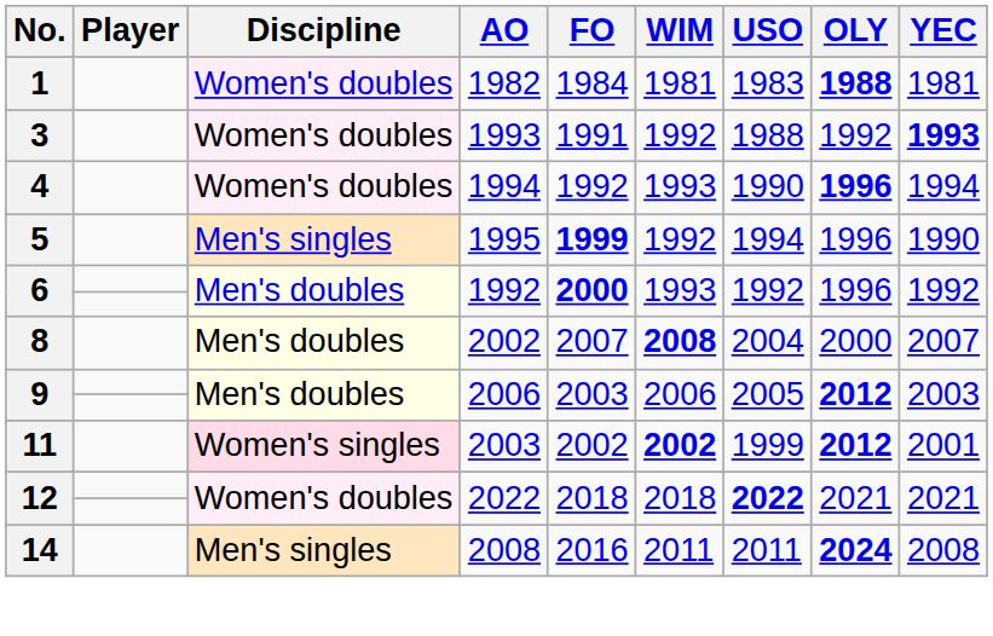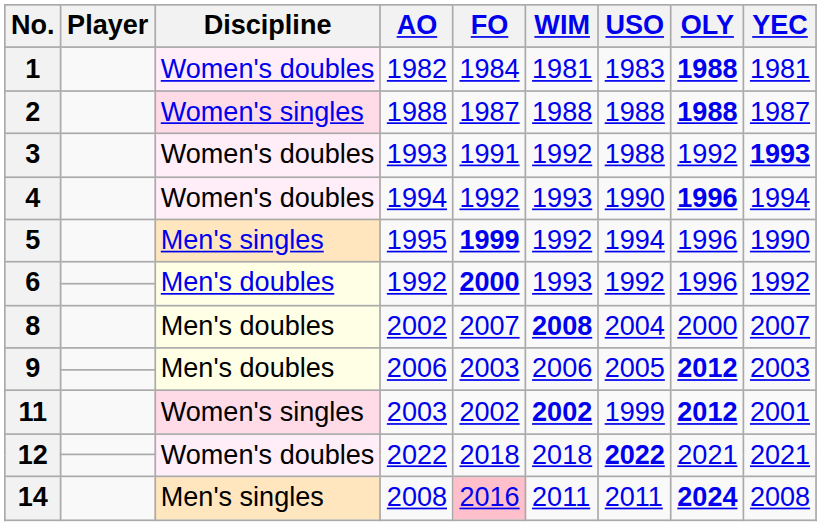 <table class="wikitable sortable mw-datatable sticky-table-col2 sticky-table-row1 sort-under-center">
 <tr>
 <th scope=col>No.</th>
 <th scope=col>Player</th>
 <th scope=col>Discipline</th>
 <th scope=col class=unsortable><a href='#'>AO</a></th>
 <th scope=col class=unsortable><a href='#'>FO</a></th>
 <th scope=col class=unsortable><a href='#'>WIM</a></th>
 <th scope=col class=unsortable><a href='#'>USO</a></th>
 <th scope=col class=unsortable><a href='#'>OLY</a></th>
 <th scope=col class=unsortable><a href='#'>YEC</a></th>
 </tr>
 <tr>
 <th scope="row">1</th>
 <td></td>
 <td style="background:#ffedf7" data-sort-value="4"><a href='#'>Women's doubles</a></td>
 <td><a href='#'>1982</a></td>
 <td><a href='#'>1984</a></td>
 <td><a href='#'>1981</a></td>
 <td><a href='#'>1983</a></td>
 <td><strong><a href='#'>1988</a></strong></td>
 <td><a href='#'>1981</a></td>
+</tr>
+<tr>
+<th scope="row">2</th>
+<td></td>
+<td style="background:#ffdbe8" data-sort-value="2"><a href='#'>Women's singles</a></td>
+<td><a href='#'>1988</a></td>
+<td><a href='#'>1987</a></td>
+<td><a href='#'>1988</a></td>
+<td><a href='#'>1988</a></td>
+<td><strong><a href='#'>1988</a></strong></td>
+<td><a href='#'>1987</a></td>
 </tr>
 <tr>
 <th scope="row">3</th>
 <td></td>
 <td style="background:#ffedf7" data-sort-value="4">Women's doubles</td>
 <td><a href='#'>1993</a></td>
 <td><a href='#'>1991</a></td>
 <td><a href='#'>1992</a></td>
 <td><a href='#'>1988</a></td>
 <td><a href='#'>1992</a></td>
 <td><strong><a href='#'>1993</a></strong></td>
 </tr>
 <tr>
 <th scope="row">4</th>
 <td></td>
 <td style="background:#ffedf7" data-sort-value="4">Women's doubles</td>
 <td><a href='#'>1994</a></td>
 <td><a href='#'>1992</a></td>
 <td><a href='#'>1993</a></td>
 <td><a href='#'>1990</a></td>
 <td><strong><a href='#'>1996</a></strong></td>
 <td><a href='#'>1994</a></td>
 </tr>
 <tr>
 <th scope="row">5</th>
 <td></td>
 <td style="background:#ffe6bf" data-sort-value="1"><a href='#'>Men's singles</a></td>
 <td><a href='#'>1995</a></td>
 <td><strong><a href='#'>1999</a></strong></td>
 <td><a href='#'>1992</a></td>
 <td><a href='#'>1994</a></td>
 <td><a href='#'>1996</a></td>
 <td><a href='#'>1990</a></td>
 </tr>
 <tr>
 <th scope="row" rowspan="2">6</th>
 <td></td>
 <td style="background:#ffffe6" data-sort-value="3" rowspan=2><a href='#'>Men's doubles</a></td>
 <td rowspan=2><a href='#'>1992</a></td>
 <td rowspan=2><strong><a href='#'>2000</a></strong></td>
 <td rowspan=2><a href='#'>1993</a></td>
 <td rowspan=2><a href='#'>1992</a></td>
 <td rowspan=2><a href='#'>1996</a></td>
 <td rowspan=2><a href='#'>1992</a></td>
 </tr>
 <tr>
 <td></td>
 </tr>
 <tr>
 <th scope="row">8</th>
 <td></td>
 <td style="background:#ffffe6" data-sort-value="3">Men's doubles</td>
 <td><a href='#'>2002</a></td>
 <td><a href='#'>2007</a></td>
 <td><strong><a href='#'>2008</a></strong></td>
 <td><a href='#'>2004</a></td>
 <td><a href='#'>2000</a></td>
 <td><a href='#'>2007</a></td>
 </tr>
 <tr>
 <th rowspan="2" scope="row">9</th>
 <td></td>
 <td rowspan="2" style="background:#ffffe6" data-sort-value="3">Men's doubles</td>
 <td rowspan="2"><a href='#'>2006</a></td>
 <td rowspan="2"><a href='#'>2003</a></td>
 <td rowspan="2"><a href='#'>2006</a></td>
 <td rowspan="2"><a href='#'>2005</a></td>
 <td rowspan="2"><strong><a href='#'>2012</a></strong></td>
 <td rowspan="2"><a href='#'>2003</a></td>
 </tr>
 <tr>
 <td></td>
 </tr>
 <tr>
 <th scope="row">11</th>
 <td></td>
 <td style="background:#ffdbe8" data-sort-value="2">Women's singles</td>
 <td><a href='#'>2003</a></td>
 <td><a href='#'>2002</a></td>
 <td><strong><a href='#'>2002</a></strong></td>
 <td><a href='#'>1999</a></td>
 <td><strong><a href='#'>2012</a></strong></td>
 <td><a href='#'>2001</a></td>
 </tr>
 <tr>
 <th rowspan="2">12</th>
 <td></td>
 <td rowspan="2" style="background:#ffedf7" data-sort-value="4">Women's doubles</td>
 <td rowspan="2"><a href='#'>2022</a></td>
 <td rowspan="2"><a href='#'>2018</a></td>
 <td rowspan="2"><a href='#'>2018</a></td>
 <td rowspan="2"><strong><a href='#'>2022</a></strong></td>
 <td rowspan="2"><a href='#'>2021</a></td>
 <td rowspan="2"><a href='#'>2021</a></td>
 </tr>
 <tr>
 <td></td>
 </tr>
 <tr>
 <th scope=row>14</th>
 <td></td>
 <td style="background:#ffe6bf" data-sort-value="1">Men's singles</td>
 <td><a href='#'>2008</a></td>
-<td><a href='#'>2016</a></td>
+<td style="background: pink;"><a href='#'>2016</a></td>
 <td><a href='#'>2011</a></td>
 <td><a href='#'>2011</a></td>
 <td><strong><a href='#'>2024</a></strong></td>
 <td><a href='#'>2008</a></td>
 </tr>
 </table>
